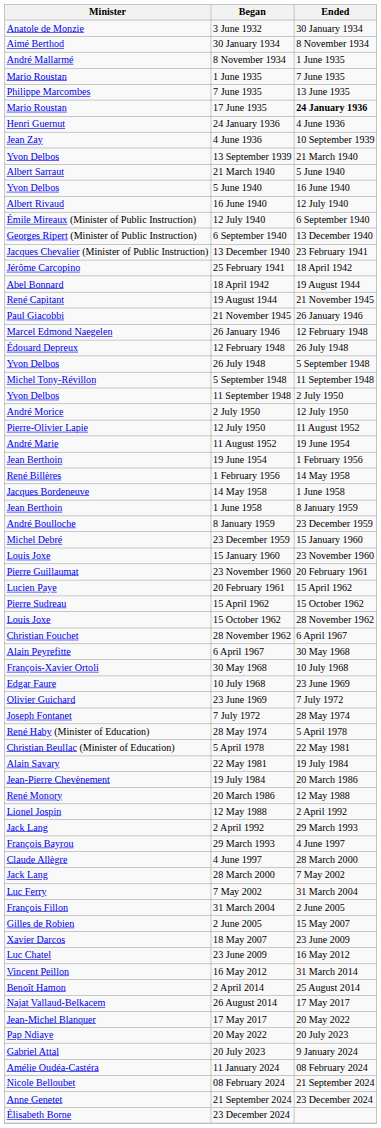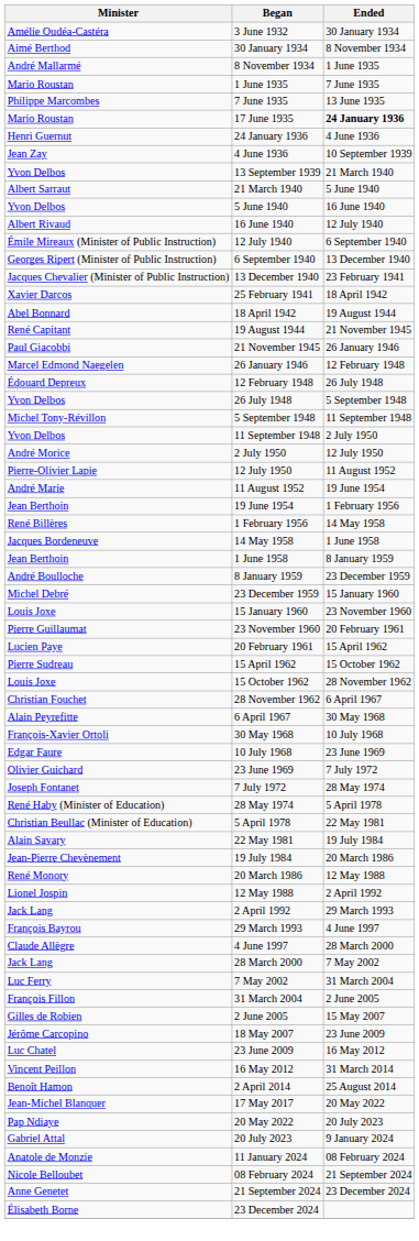 <table class="wikitable">
 <tr>
 <th>Minister</th>
 <th>Began</th>
 <th>Ended</th>
 </tr>
 <tr>
-<td><a href='#'>Anatole de Monzie</a></td>
+<td><a href='#'>Amélie Oudéa-Castéra</a></td>
 <td>3 June 1932</td>
 <td>30 January 1934</td>
 </tr>
 <tr>
 <td><a href='#'>Aimé Berthod</a></td>
 <td>30 January 1934</td>
 <td>8 November 1934</td>
 </tr>
 <tr>
 <td><a href='#'>André Mallarmé</a></td>
 <td>8 November 1934</td>
 <td>1 June 1935</td>
 </tr>
 <tr>
 <td><a href='#'>Mario Roustan</a></td>
 <td>1 June 1935</td>
 <td>7 June 1935</td>
 </tr>
 <tr>
 <td><a href='#'>Philippe Marcombes</a></td>
 <td>7 June 1935</td>
 <td>13 June 1935</td>
 </tr>
 <tr>
 <td><a href='#'>Mario Roustan</a></td>
 <td>17 June 1935</td>
 <td><strong>24 January 1936</strong></td>
 </tr>
 <tr>
 <td><a href='#'>Henri Guernut</a></td>
 <td>24 January 1936</td>
 <td>4 June 1936</td>
 </tr>
 <tr>
 <td><a href='#'>Jean Zay</a></td>
 <td>4 June 1936</td>
 <td>10 September 1939</td>
 </tr>
 <tr>
 <td><a href='#'>Yvon Delbos</a></td>
 <td>13 September 1939</td>
 <td>21 March 1940</td>
 </tr>
 <tr>
 <td><a href='#'>Albert Sarraut</a></td>
 <td>21 March 1940</td>
 <td>5 June 1940</td>
 </tr>
 <tr>
 <td><a href='#'>Yvon Delbos</a></td>
 <td>5 June 1940</td>
 <td>16 June 1940</td>
 </tr>
 <tr>
 <td><a href='#'>Albert Rivaud</a></td>
 <td>16 June 1940</td>
 <td>12 July 1940</td>
 </tr>
 <tr>
 <td><a href='#'>Émile Mireaux</a> (Minister of Public Instruction)</td>
 <td>12 July 1940</td>
 <td>6 September 1940</td>
 </tr>
 <tr>
 <td><a href='#'>Georges Ripert</a> (Minister of Public Instruction)</td>
 <td>6 September 1940</td>
 <td>13 December 1940</td>
 </tr>
 <tr>
 <td><a href='#'>Jacques Chevalier</a> (Minister of Public Instruction)</td>
 <td>13 December 1940</td>
 <td>23 February 1941</td>
 </tr>
 <tr>
-<td><a href='#'>Jérôme Carcopino</a></td>
+<td><a href='#'>Xavier Darcos</a></td>
 <td>25 February 1941</td>
 <td>18 April 1942</td>
 </tr>
 <tr>
 <td><a href='#'>Abel Bonnard</a></td>
 <td>18 April 1942</td>
 <td>19 August 1944</td>
 </tr>
 <tr>
 <td><a href='#'>René Capitant</a></td>
 <td>19 August 1944</td>
 <td>21 November 1945</td>
 </tr>
 <tr>
 <td><a href='#'>Paul Giacobbi</a></td>
 <td>21 November 1945</td>
 <td>26 January 1946</td>
 </tr>
 <tr>
 <td><a href='#'>Marcel Edmond Naegelen</a></td>
 <td>26 January 1946</td>
 <td>12 February 1948</td>
 </tr>
 <tr>
 <td><a href='#'>Édouard Depreux</a></td>
 <td>12 February 1948</td>
 <td>26 July 1948</td>
 </tr>
 <tr>
 <td><a href='#'>Yvon Delbos</a></td>
 <td>26 July 1948</td>
 <td>5 September 1948</td>
 </tr>
 <tr>
 <td><a href='#'>Michel Tony-Révillon</a></td>
 <td>5 September 1948</td>
 <td>11 September 1948</td>
 </tr>
 <tr>
 <td><a href='#'>Yvon Delbos</a></td>
 <td>11 September 1948</td>
 <td>2 July 1950</td>
 </tr>
 <tr>
 <td><a href='#'>André Morice</a></td>
 <td>2 July 1950</td>
 <td>12 July 1950</td>
 </tr>
 <tr>
 <td><a href='#'>Pierre-Olivier Lapie</a></td>
 <td>12 July 1950</td>
 <td>11 August 1952</td>
 </tr>
 <tr>
 <td><a href='#'>André Marie</a></td>
 <td>11 August 1952</td>
 <td>19 June 1954</td>
 </tr>
 <tr>
 <td><a href='#'>Jean Berthoin</a></td>
 <td>19 June 1954</td>
 <td>1 February 1956</td>
 </tr>
 <tr>
 <td><a href='#'>René Billères</a></td>
 <td>1 February 1956</td>
 <td>14 May 1958</td>
 </tr>
 <tr>
 <td><a href='#'>Jacques Bordeneuve</a></td>
 <td>14 May 1958</td>
 <td>1 June 1958</td>
 </tr>
 <tr>
 <td><a href='#'>Jean Berthoin</a></td>
 <td>1 June 1958</td>
 <td>8 January 1959</td>
 </tr>
 <tr>
 <td><a href='#'>André Boulloche</a></td>
 <td>8 January 1959</td>
 <td>23 December 1959</td>
 </tr>
 <tr>
 <td><a href='#'>Michel Debré</a></td>
 <td>23 December 1959</td>
 <td>15 January 1960</td>
 </tr>
 <tr>
 <td><a href='#'>Louis Joxe</a></td>
 <td>15 January 1960</td>
 <td>23 November 1960</td>
 </tr>
 <tr>
 <td><a href='#'>Pierre Guillaumat</a></td>
 <td>23 November 1960</td>
 <td>20 February 1961</td>
 </tr>
 <tr>
 <td><a href='#'>Lucien Paye</a></td>
 <td>20 February 1961</td>
 <td>15 April 1962</td>
 </tr>
 <tr>
 <td><a href='#'>Pierre Sudreau</a></td>
 <td>15 April 1962</td>
 <td>15 October 1962</td>
 </tr>
 <tr>
 <td><a href='#'>Louis Joxe</a></td>
 <td>15 October 1962</td>
 <td>28 November 1962</td>
 </tr>
 <tr>
 <td><a href='#'>Christian Fouchet</a></td>
 <td>28 November 1962</td>
 <td>6 April 1967</td>
 </tr>
 <tr>
 <td><a href='#'>Alain Peyrefitte</a></td>
 <td>6 April 1967</td>
 <td>30 May 1968</td>
 </tr>
 <tr>
 <td><a href='#'>François-Xavier Ortoli</a></td>
 <td>30 May 1968</td>
 <td>10 July 1968</td>
 </tr>
 <tr>
 <td><a href='#'>Edgar Faure</a></td>
 <td>10 July 1968</td>
 <td>23 June 1969</td>
 </tr>
 <tr>
 <td><a href='#'>Olivier Guichard</a></td>
 <td>23 June 1969</td>
 <td>7 July 1972</td>
 </tr>
 <tr>
 <td><a href='#'>Joseph Fontanet</a></td>
 <td>7 July 1972</td>
 <td>28 May 1974</td>
 </tr>
 <tr>
 <td><a href='#'>René Haby</a> (Minister of Education)</td>
 <td>28 May 1974</td>
 <td>5 April 1978</td>
 </tr>
 <tr>
 <td><a href='#'>Christian Beullac</a> (Minister of Education)</td>
 <td>5 April 1978</td>
 <td>22 May 1981</td>
 </tr>
 <tr>
 <td><a href='#'>Alain Savary</a></td>
 <td>22 May 1981</td>
 <td>19 July 1984</td>
 </tr>
 <tr>
 <td><a href='#'>Jean-Pierre Chevènement</a></td>
 <td>19 July 1984</td>
 <td>20 March 1986</td>
 </tr>
 <tr>
 <td><a href='#'>René Monory</a></td>
 <td>20 March 1986</td>
 <td>12 May 1988</td>
 </tr>
 <tr>
 <td><a href='#'>Lionel Jospin</a></td>
 <td>12 May 1988</td>
 <td>2 April 1992</td>
 </tr>
 <tr>
 <td><a href='#'>Jack Lang</a></td>
 <td>2 April 1992</td>
 <td>29 March 1993</td>
 </tr>
 <tr>
 <td><a href='#'>François Bayrou</a></td>
 <td>29 March 1993</td>
 <td>4 June 1997</td>
 </tr>
 <tr>
 <td><a href='#'>Claude Allègre</a></td>
 <td>4 June 1997</td>
 <td>28 March 2000</td>
 </tr>
 <tr>
 <td><a href='#'>Jack Lang</a></td>
 <td>28 March 2000</td>
 <td>7 May 2002</td>
 </tr>
 <tr>
 <td><a href='#'>Luc Ferry</a></td>
 <td>7 May 2002</td>
 <td>31 March 2004</td>
 </tr>
 <tr>
 <td><a href='#'>François Fillon</a></td>
 <td>31 March 2004</td>
 <td>2 June 2005</td>
 </tr>
 <tr>
 <td><a href='#'>Gilles de Robien</a></td>
 <td>2 June 2005</td>
 <td>15 May 2007</td>
 </tr>
 <tr>
-<td><a href='#'>Xavier Darcos</a></td>
+<td><a href='#'>Jérôme Carcopino</a></td>
 <td>18 May 2007</td>
 <td>23 June 2009</td>
 </tr>
 <tr>
 <td><a href='#'>Luc Chatel</a></td>
 <td>23 June 2009</td>
 <td>16 May 2012</td>
 </tr>
 <tr>
 <td><a href='#'>Vincent Peillon</a></td>
 <td>16 May 2012</td>
 <td>31 March 2014</td>
 </tr>
 <tr>
 <td><a href='#'>Benoît Hamon</a></td>
 <td>2 April 2014</td>
 <td>25 August 2014</td>
 </tr>
 <tr>
-<td><a href='#'>Najat Vallaud-Belkacem</a></td>
-<td>26 August 2014</td>
-<td>17 May 2017</td>
-</tr>
-<tr>
 <td><a href='#'>Jean-Michel Blanquer</a></td>
 <td>17 May 2017</td>
 <td>20 May 2022</td>
 </tr>
 <tr>
 <td><a href='#'>Pap Ndiaye</a></td>
 <td>20 May 2022</td>
 <td>20 July 2023</td>
 </tr>
 <tr>
 <td><a href='#'>Gabriel Attal</a></td>
 <td>20 July 2023</td>
 <td>9 January 2024</td>
 </tr>
 <tr>
-<td><a href='#'>Amélie Oudéa-Castéra</a></td>
+<td><a href='#'>Anatole de Monzie</a></td>
 <td>11 January 2024</td>
 <td>08 February 2024</td>
 </tr>
 <tr>
 <td><a href='#'>Nicole Belloubet</a></td>
 <td>08 February 2024</td>
 <td>21 September 2024</td>
 </tr>
 <tr>
 <td><a href='#'>Anne Genetet</a></td>
 <td>21 September 2024</td>
 <td>23 December 2024</td>
 </tr>
 <tr>
 <td><a href='#'>Élisabeth Borne</a></td>
 <td>23 December 2024</td>
 <td></td>
 </tr>
 <tr>
 </tr>
 </table>
